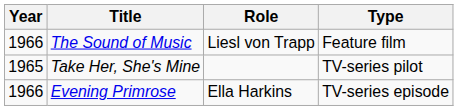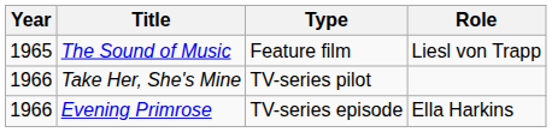 <table class="wikitable">
 <tr>
 <th>Year</th>
 <th>Title</th>
+<th>Type</th>
 <th>Role</th>
-<th>Type</th>
+</tr>
+<tr>
+<td>1965</td>
+<td><em><a href='#'>The Sound of Music</a></em></td>
+<td>Feature film</td>
+<td>Liesl von Trapp</td>
 </tr>
 <tr>
 <td>1966</td>
-<td><em><a href='#'>The Sound of Music</a></em></td>
-<td>Liesl von Trapp</td>
-<td>Feature film</td>
-</tr>
-<tr>
-<td>1965</td>
 <td><em>Take Her, She's Mine</em></td>
+<td>TV-series pilot</td>
 <td></td>
-<td>TV-series pilot</td>
 </tr>
 <tr>
 <td>1966</td>
 <td><em><a href='#'>Evening Primrose</a></em></td>
+<td>TV-series episode</td>
 <td>Ella Harkins</td>
-<td>TV-series episode</td>
 </tr>
 </table>
